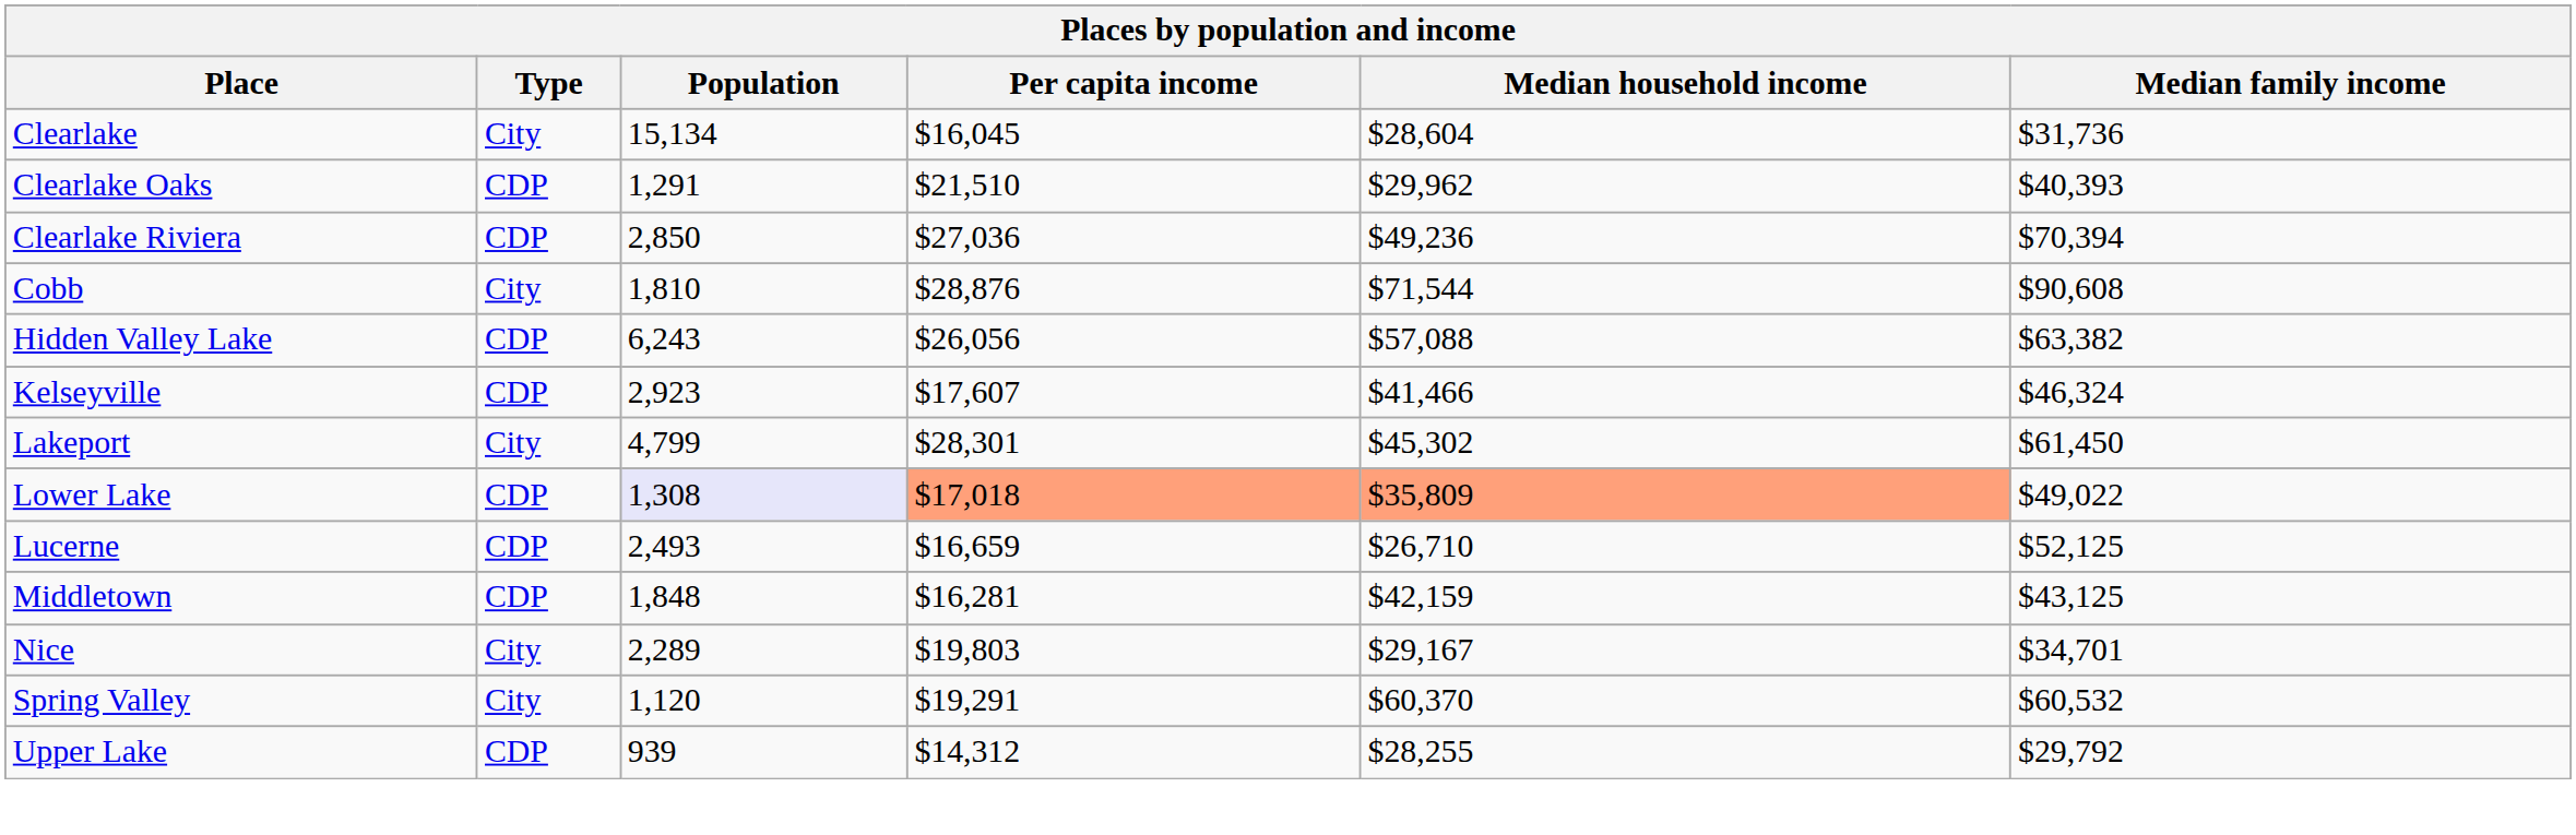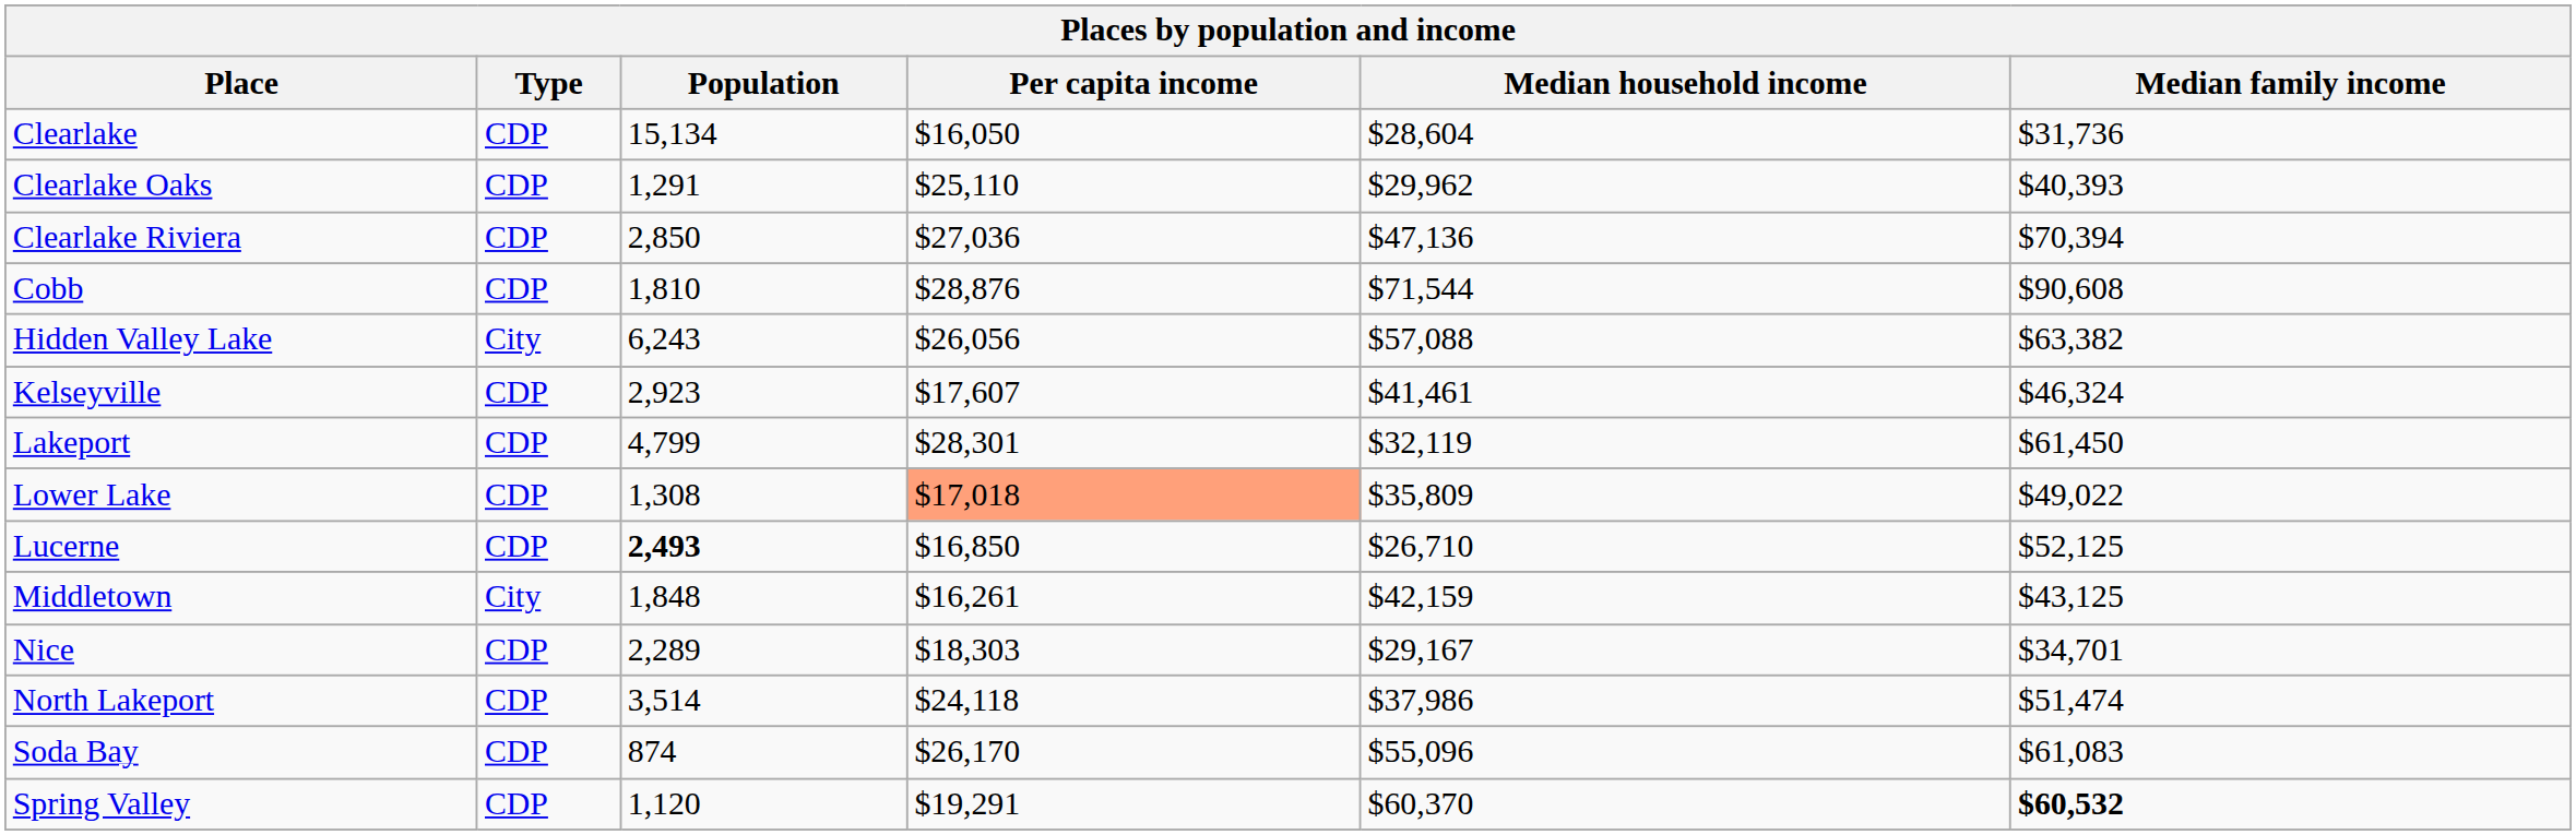 <table class="wikitable collapsible collapsed sortable" style="width: 100%;">
 <tr>
 <th colspan="6">Places by population and income</th>
 </tr>
 <tr>
 <th>Place</th>
 <th>Type</th>
 <th>Population</th>
 <th data-sort-type="currency">Per capita income</th>
 <th data-sort-type="currency">Median household income</th>
 <th data-sort-type="currency">Median family income</th>
 </tr>
 <tr>
 <td><a href='#'>Clearlake</a></td>
-<td><a href='#'>City</a></td>
+<td><a href='#'>CDP</a></td>
 <td>15,134</td>
-<td>$16,045</td>
+<td>$16,050</td>
 <td>$28,604</td>
 <td>$31,736</td>
 </tr>
 <tr>
 <td><a href='#'>Clearlake Oaks</a></td>
 <td><a href='#'>CDP</a></td>
 <td>1,291</td>
-<td>$21,510</td>
+<td>$25,110</td>
 <td>$29,962</td>
 <td>$40,393</td>
 </tr>
 <tr>
 <td><a href='#'>Clearlake Riviera</a></td>
 <td><a href='#'>CDP</a></td>
 <td>2,850</td>
 <td>$27,036</td>
-<td>$49,236</td>
+<td>$47,136</td>
 <td>$70,394</td>
 </tr>
 <tr>
 <td><a href='#'>Cobb</a></td>
-<td><a href='#'>City</a></td>
+<td><a href='#'>CDP</a></td>
 <td>1,810</td>
 <td>$28,876</td>
 <td>$71,544</td>
 <td>$90,608</td>
 </tr>
 <tr>
 <td><a href='#'>Hidden Valley Lake</a></td>
-<td><a href='#'>CDP</a></td>
+<td><a href='#'>City</a></td>
 <td>6,243</td>
 <td>$26,056</td>
 <td>$57,088</td>
 <td>$63,382</td>
 </tr>
 <tr>
 <td><a href='#'>Kelseyville</a></td>
 <td><a href='#'>CDP</a></td>
 <td>2,923</td>
 <td>$17,607</td>
-<td>$41,466</td>
+<td>$41,461</td>
 <td>$46,324</td>
 </tr>
 <tr>
 <td><a href='#'>Lakeport</a></td>
-<td><a href='#'>City</a></td>
+<td><a href='#'>CDP</a></td>
 <td>4,799</td>
 <td>$28,301</td>
-<td>$45,302</td>
+<td>$32,119</td>
 <td>$61,450</td>
 </tr>
 <tr>
 <td><a href='#'>Lower Lake</a></td>
 <td><a href='#'>CDP</a></td>
-<td style="background: lavender;">1,308</td>
+<td>1,308</td>
 <td style="background: lightsalmon;">$17,018</td>
-<td style="background: lightsalmon;">$35,809</td>
+<td>$35,809</td>
 <td>$49,022</td>
 </tr>
 <tr>
 <td><a href='#'>Lucerne</a></td>
 <td><a href='#'>CDP</a></td>
-<td>2,493</td>
-<td>$16,659</td>
+<td><strong>2,493</strong></td>
+<td>$16,850</td>
 <td>$26,710</td>
 <td>$52,125</td>
 </tr>
 <tr>
 <td><a href='#'>Middletown</a></td>
-<td><a href='#'>CDP</a></td>
+<td><a href='#'>City</a></td>
 <td>1,848</td>
-<td>$16,281</td>
+<td>$16,261</td>
 <td>$42,159</td>
 <td>$43,125</td>
 </tr>
 <tr>
 <td><a href='#'>Nice</a></td>
-<td><a href='#'>City</a></td>
+<td><a href='#'>CDP</a></td>
 <td>2,289</td>
-<td>$19,803</td>
+<td>$18,303</td>
 <td>$29,167</td>
 <td>$34,701</td>
 </tr>
 <tr>
+<td><a href='#'>North Lakeport</a></td>
+<td><a href='#'>CDP</a></td>
+<td>3,514</td>
+<td>$24,118</td>
+<td>$37,986</td>
+<td>$51,474</td>
+</tr>
+<tr>
+<td><a href='#'>Soda Bay</a></td>
+<td><a href='#'>CDP</a></td>
+<td>874</td>
+<td>$26,170</td>
+<td>$55,096</td>
+<td>$61,083</td>
+</tr>
+<tr>
 <td><a href='#'>Spring Valley</a></td>
-<td><a href='#'>City</a></td>
+<td><a href='#'>CDP</a></td>
 <td>1,120</td>
 <td>$19,291</td>
 <td>$60,370</td>
-<td>$60,532</td>
-</tr>
-<tr>
-<td><a href='#'>Upper Lake</a></td>
-<td><a href='#'>CDP</a></td>
-<td>939</td>
-<td>$14,312</td>
-<td>$28,255</td>
-<td>$29,792</td>
+<td><strong>$60,532</strong></td>
 </tr>
 </table>
